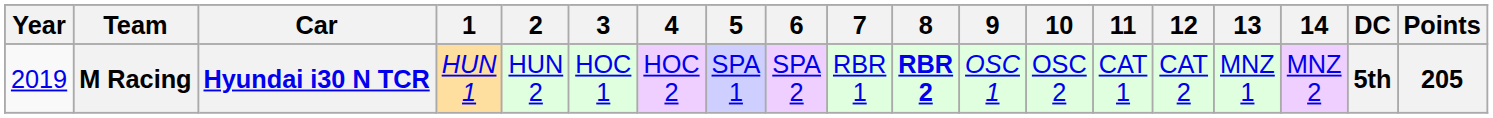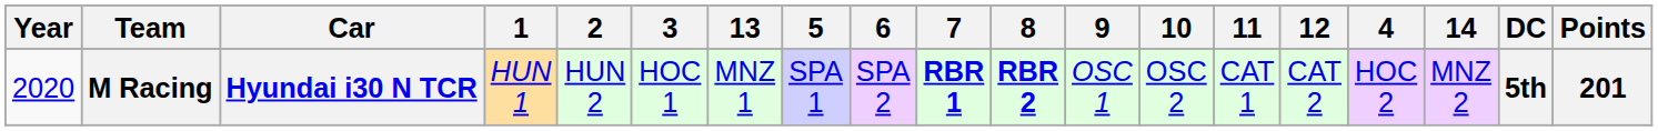 <table class="wikitable" style="text-align:center; font-size:85%">
 <tr>
 <th>Year</th>
 <th>Team</th>
 <th>Car</th>
 <th>1</th>
 <th>2</th>
 <th>3</th>
-<th>4</th>
+<th>13</th>
 <th>5</th>
 <th>6</th>
 <th>7</th>
 <th>8</th>
 <th>9</th>
 <th>10</th>
 <th>11</th>
 <th>12</th>
-<th>13</th>
+<th>4</th>
 <th>14</th>
 <th>DC</th>
 <th>Points</th>
 </tr>
 <tr>
-<td><a href='#'>2019</a></td>
+<td><a href='#'>2020</a></td>
 <th nowrap>M Racing</th>
 <th nowrap><a href='#'>Hyundai i30 N TCR</a></th>
 <td style="background:#FFDF9F;"><em><a href='#'>HUN<br>1</a></em><br></td>
 <td style="background:#DFFFDF;"><a href='#'>HUN<br>2</a><br></td>
 <td style="background:#DFFFDF;"><a href='#'>HOC<br>1</a><br></td>
-<td style="background:#EFCFFF;"><a href='#'>HOC<br>2</a><br></td>
+<td style="background:#DFFFDF;"><a href='#'>MNZ<br>1</a><br></td>
 <td style="background:#CFCFFF;"><a href='#'>SPA<br>1</a><br></td>
 <td style="background:#EFCFFF;"><a href='#'>SPA<br>2</a><br></td>
-<td style="background:#DFFFDF;"><a href='#'>RBR<br>1</a><br></td>
+<td style="background:#DFFFDF;"><strong><a href='#'>RBR<br>1</a><br></strong></td>
 <td style="background:#DFFFDF;"><strong><a href='#'>RBR<br>2</a><br></strong></td>
 <td style="background:#DFFFDF;"><em><a href='#'>OSC<br>1</a></em><br></td>
 <td style="background:#DFFFDF;"><a href='#'>OSC<br>2</a><br></td>
 <td style="background:#DFFFDF;"><a href='#'>CAT<br>1</a><br></td>
 <td style="background:#DFFFDF;"><a href='#'>CAT<br>2</a><br></td>
-<td style="background:#DFFFDF;"><a href='#'>MNZ<br>1</a><br></td>
+<td style="background:#EFCFFF;"><a href='#'>HOC<br>2</a><br></td>
 <td style="background:#EFCFFF;"><a href='#'>MNZ<br>2</a><br></td>
 <th>5th</th>
-<th>205</th>
+<th>201</th>
 </tr>
 </table>
